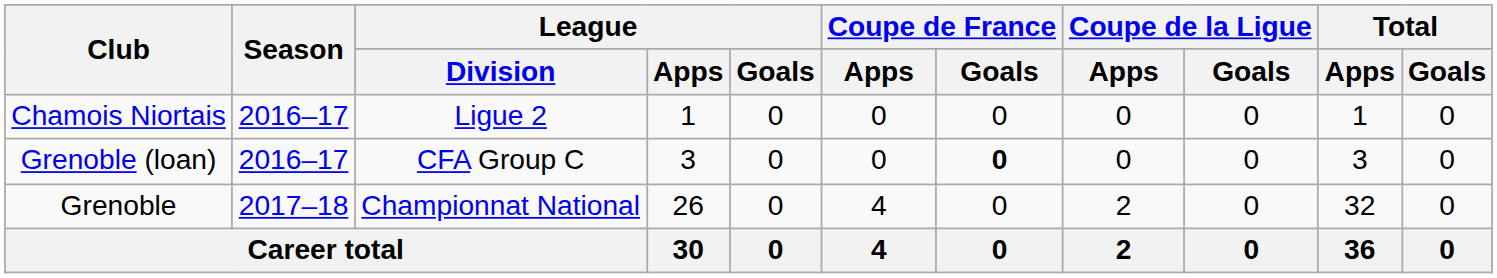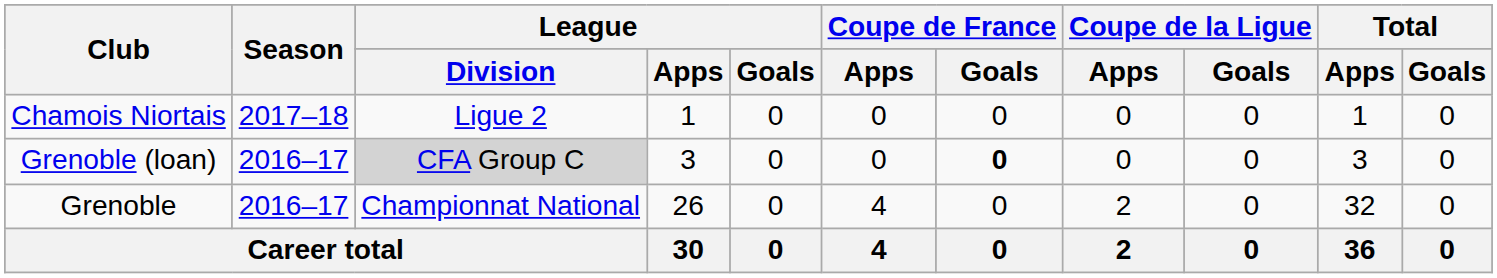 <table class="wikitable" style="text-align:center">
 <tr>
 <th rowspan="2">Club</th>
 <th rowspan="2">Season</th>
 <th colspan="3">League</th>
 <th colspan="2"><a href='#'>Coupe de France</a></th>
 <th colspan="2"><a href='#'>Coupe de la Ligue</a></th>
 <th colspan="2">Total</th>
 </tr>
 <tr>
 <th><a href='#'>Division</a></th>
 <th>Apps</th>
 <th>Goals</th>
 <th>Apps</th>
 <th>Goals</th>
 <th>Apps</th>
 <th>Goals</th>
 <th>Apps</th>
 <th>Goals</th>
 </tr>
 <tr>
 <td><a href='#'>Chamois Niortais</a></td>
-<td><a href='#'>2016–17</a></td>
+<td><a href='#'>2017–18</a></td>
 <td><a href='#'>Ligue 2</a></td>
 <td>1</td>
 <td>0</td>
 <td>0</td>
 <td>0</td>
 <td>0</td>
 <td>0</td>
 <td>1</td>
 <td>0</td>
 </tr>
 <tr>
 <td><a href='#'>Grenoble</a> (loan)</td>
 <td><a href='#'>2016–17</a></td>
-<td><a href='#'>CFA</a> Group C</td>
+<td style="background: lightgrey;"><a href='#'>CFA</a> Group C</td>
 <td>3</td>
 <td>0</td>
 <td>0</td>
 <td><strong>0</strong></td>
 <td>0</td>
 <td>0</td>
 <td>3</td>
 <td>0</td>
 </tr>
 <tr>
 <td>Grenoble</td>
-<td><a href='#'>2017–18</a></td>
+<td><a href='#'>2016–17</a></td>
 <td><a href='#'>Championnat National</a></td>
 <td>26</td>
 <td>0</td>
 <td>4</td>
 <td>0</td>
 <td>2</td>
 <td>0</td>
 <td>32</td>
 <td>0</td>
 </tr>
 <tr>
 <th colspan="3">Career total</th>
 <th>30</th>
 <th>0</th>
 <th>4</th>
 <th>0</th>
 <th>2</th>
 <th>0</th>
 <th>36</th>
 <th>0</th>
 </tr>
 </table>
